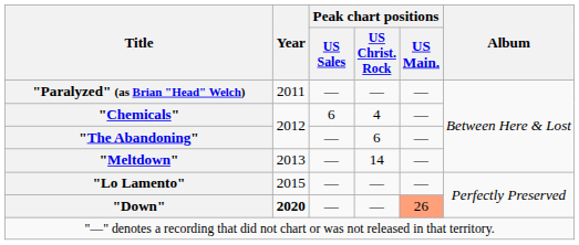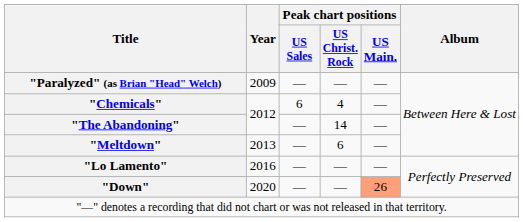 <table class="wikitable plainrowheaders" style="text-align:center;">
 <tr>
 <th scope="col" rowspan="2" style="width:18em;">Title</th>
 <th scope="col" rowspan="2">Year</th>
 <th scope="col" colspan="3">Peak chart positions</th>
 <th scope="col" rowspan="2">Album</th>
 </tr>
 <tr>
 <th scope="col" style="width:3em;font-size:90%;"><a href='#'>US<br>Sales</a><br></th>
 <th scope="col" style="width:3em;font-size:90%;"><a href='#'>US<br>Christ.<br>Rock</a><br></th>
 <th style="width:30px;"><a href='#'>US<br>Main.</a><br></th>
 </tr>
 <tr>
 <th scope="row">"Paralyzed" <small>(as <a href='#'>Brian "Head" Welch</a>)</small></th>
-<td>2011</td>
+<td>2009</td>
 <td>—</td>
 <td>—</td>
 <td>—</td>
 <td rowspan="4"><em>Between Here & Lost</em></td>
 </tr>
 <tr>
 <th scope="row">"<a href='#'>Chemicals</a>"</th>
 <td rowspan="2">2012</td>
 <td>6</td>
 <td>4</td>
 <td>—</td>
 </tr>
 <tr>
 <th scope="row">"<a href='#'>The Abandoning</a>"</th>
 <td>—</td>
-<td>6</td>
+<td>14</td>
 <td>—</td>
 </tr>
 <tr>
 <th scope="row">"<a href='#'>Meltdown</a>"</th>
 <td>2013</td>
 <td>—</td>
-<td>14</td>
+<td>6</td>
 <td>—</td>
 </tr>
 <tr>
 <th scope="row">"Lo Lamento"</th>
-<td>2015</td>
+<td>2016</td>
 <td>—</td>
 <td>—</td>
 <td>—</td>
 <td rowspan="2"><em>Perfectly Preserved</em></td>
 </tr>
 <tr>
 <th scope="row">"Down"</th>
-<td><strong>2020</strong></td>
+<td>2020</td>
 <td>—</td>
 <td>—</td>
 <td style="background: lightsalmon;">26</td>
 </tr>
 <tr>
 <td colspan="6" style="font-size:90%">"—" denotes a recording that did not chart or was not released in that territory.</td>
 </tr>
 </table>
